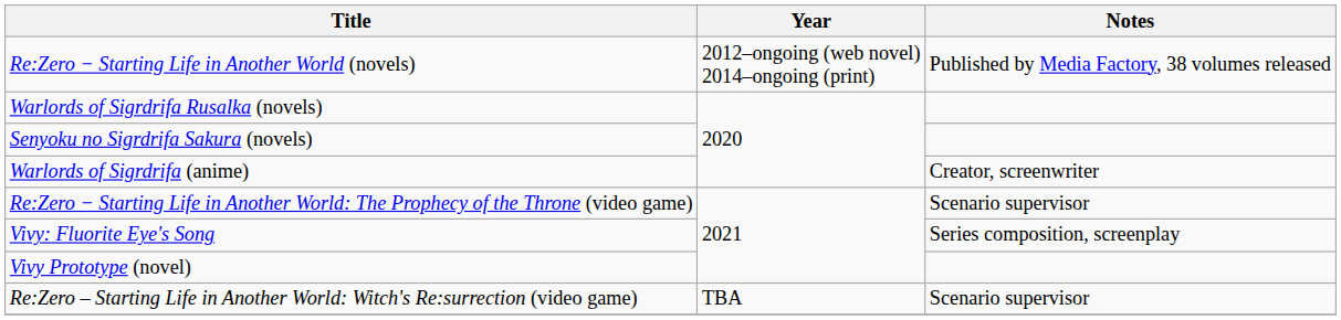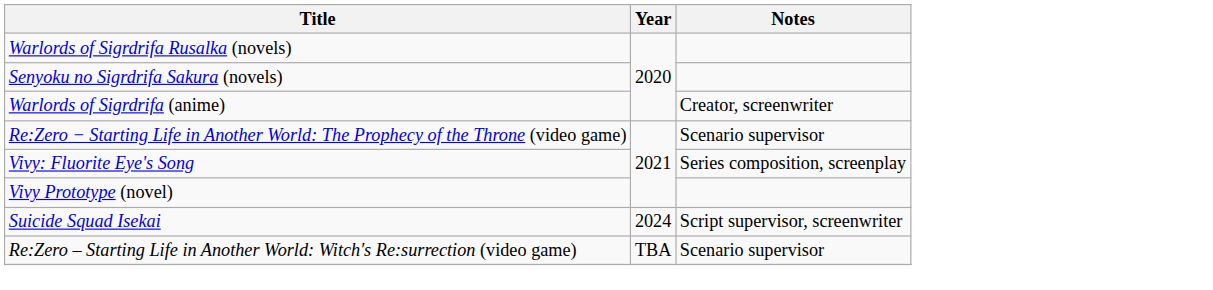 <table class="wikitable sortable">
 <tr>
 <th>Title</th>
 <th>Year</th>
 <th>Notes</th>
-</tr>
-<tr>
-<td><em><a href='#'>Re:Zero − Starting Life in Another World</a></em> (novels)</td>
-<td>2012–ongoing (web novel)<br>2014–ongoing (print)</td>
-<td>Published by <a href='#'>Media Factory</a>, 38 volumes released</td>
 </tr>
 <tr>
 <td><a href='#'><em>Warlords of Sigrdrifa Rusalka</em></a> (novels)</td>
 <td rowspan="3">2020</td>
 <td></td>
 </tr>
 <tr>
 <td><em><a href='#'>Senyoku no Sigrdrifa Sakura</a></em> (novels)</td>
 <td></td>
 </tr>
 <tr>
 <td><em><a href='#'>Warlords of Sigrdrifa</a></em> (anime)</td>
 <td>Creator, screenwriter</td>
 </tr>
 <tr>
 <td><em><a href='#'>Re:Zero − Starting Life in Another World: The Prophecy of the Throne</a></em> (video game)</td>
 <td rowspan="3">2021</td>
 <td>Scenario supervisor</td>
 </tr>
 <tr>
 <td><em><a href='#'>Vivy: Fluorite Eye's Song</a></em></td>
 <td>Series composition, screenplay</td>
 </tr>
 <tr>
 <td><em><a href='#'>Vivy Prototype</a></em> (novel)</td>
 <td></td>
 </tr>
 <tr>
+<td><em><a href='#'>Suicide Squad Isekai</a></em></td>
+<td>2024</td>
+<td>Script supervisor, screenwriter</td>
+</tr>
+<tr>
 <td><em>Re:Zero – Starting Life in Another World: Witch's Re:surrection</em> (video game)</td>
 <td>TBA</td>
 <td>Scenario supervisor</td>
 </tr>
 <tr>
 </tr>
 </table>
